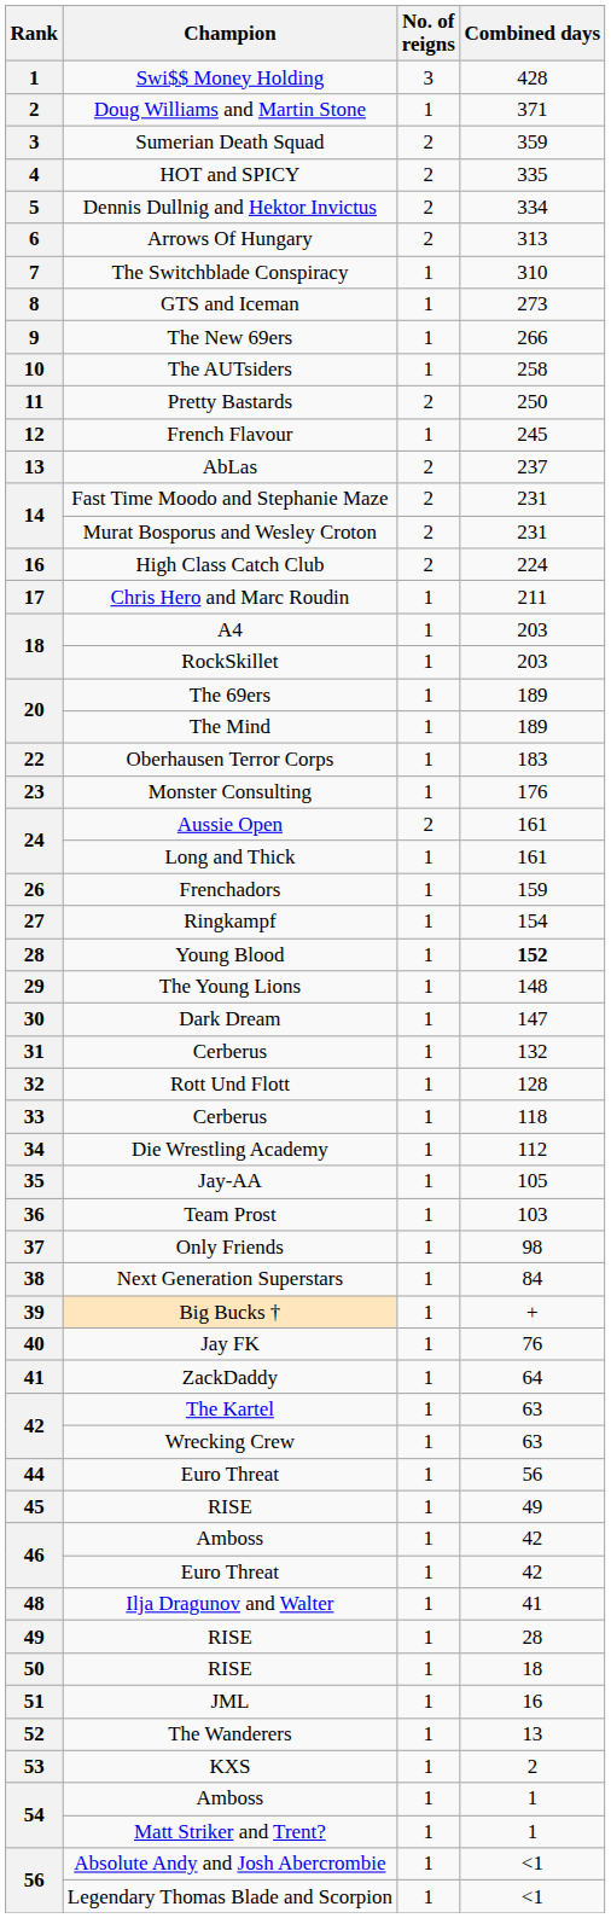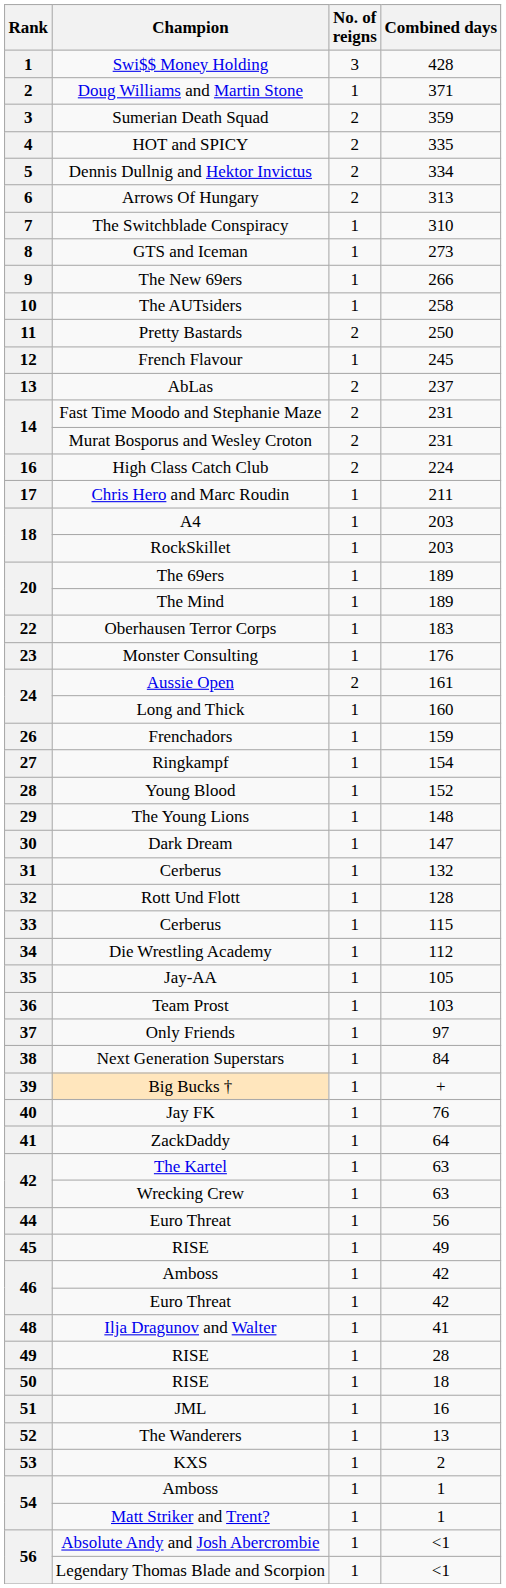 <table class="wikitable sortable" style="text-align: center">
 <tr>
 <th>Rank</th>
 <th>Champion</th>
 <th>No. of<br>reigns</th>
 <th>Combined days</th>
 </tr>
 <tr>
 <th>1</th>
 <td><a href='#'>Swi$$ Money Holding</a><br></td>
 <td>3</td>
 <td>428</td>
 </tr>
 <tr>
 <th>2</th>
 <td><a href='#'>Doug Williams</a> and <a href='#'>Martin Stone</a></td>
 <td>1</td>
 <td>371</td>
 </tr>
 <tr>
 <th>3</th>
 <td>Sumerian Death Squad<br></td>
 <td>2</td>
 <td>359</td>
 </tr>
 <tr>
 <th>4</th>
 <td>HOT and SPICY<br></td>
 <td>2</td>
 <td>335</td>
 </tr>
 <tr>
 <th>5</th>
 <td>Dennis Dullnig and <a href='#'>Hektor Invictus</a></td>
 <td>2</td>
 <td>334</td>
 </tr>
 <tr>
 <th>6</th>
 <td>Arrows Of Hungary<br></td>
 <td>2</td>
 <td>313</td>
 </tr>
 <tr>
 <th>7</th>
 <td>The Switchblade Conspiracy<br></td>
 <td>1</td>
 <td>310</td>
 </tr>
 <tr>
 <th>8</th>
 <td>GTS and Iceman</td>
 <td>1</td>
 <td>273</td>
 </tr>
 <tr>
 <th>9</th>
 <td>The New 69ers<br></td>
 <td>1</td>
 <td>266</td>
 </tr>
 <tr>
 <th>10</th>
 <td>The AUTsiders<br></td>
 <td>1</td>
 <td>258</td>
 </tr>
 <tr>
 <th>11</th>
 <td>Pretty Bastards <br></td>
 <td>2</td>
 <td>250</td>
 </tr>
 <tr>
 <th>12</th>
 <td>French Flavour<br></td>
 <td>1</td>
 <td>245</td>
 </tr>
 <tr>
 <th>13</th>
 <td>AbLas<br></td>
 <td>2</td>
 <td>237</td>
 </tr>
 <tr>
 <th rowspan=2>14</th>
 <td>Fast Time Moodo and Stephanie Maze</td>
 <td>2</td>
 <td>231</td>
 </tr>
 <tr>
 <td>Murat Bosporus and Wesley Croton</td>
 <td>2</td>
 <td>231</td>
 </tr>
 <tr>
 <th>16</th>
 <td>High Class Catch Club<br></td>
 <td>2</td>
 <td>224</td>
 </tr>
 <tr>
 <th>17</th>
 <td><a href='#'>Chris Hero</a> and Marc Roudin</td>
 <td>1</td>
 <td>211</td>
 </tr>
 <tr>
 <th rowspan=2>18</th>
 <td>A4<br></td>
 <td>1</td>
 <td>203</td>
 </tr>
 <tr>
 <td>RockSkillet<br></td>
 <td>1</td>
 <td>203</td>
 </tr>
 <tr>
 <th rowspan=2>20</th>
 <td>The 69ers<br></td>
 <td>1</td>
 <td>189</td>
 </tr>
 <tr>
 <td>The Mind<br></td>
 <td>1</td>
 <td>189</td>
 </tr>
 <tr>
 <th>22</th>
 <td>Oberhausen Terror Corps<br></td>
 <td>1</td>
 <td>183</td>
 </tr>
 <tr>
 <th>23</th>
 <td>Monster Consulting<br></td>
 <td>1</td>
 <td>176</td>
 </tr>
 <tr>
 <th rowspan=2>24</th>
 <td><a href='#'>Aussie Open</a><br></td>
 <td>2</td>
 <td>161</td>
 </tr>
 <tr>
 <td>Long and Thick<br></td>
 <td>1</td>
-<td>161</td>
+<td>160</td>
 </tr>
 <tr>
 <th>26</th>
 <td>Frenchadors<br></td>
 <td>1</td>
 <td>159</td>
 </tr>
 <tr>
 <th>27</th>
 <td>Ringkampf<br></td>
 <td>1</td>
 <td>154</td>
 </tr>
 <tr>
 <th>28</th>
 <td>Young Blood<br></td>
 <td>1</td>
-<td><strong>152</strong></td>
+<td>152</td>
 </tr>
 <tr>
 <th>29</th>
 <td>The Young Lions<br></td>
 <td>1</td>
 <td>148</td>
 </tr>
 <tr>
 <th>30</th>
 <td>Dark Dream<br></td>
 <td>1</td>
 <td>147</td>
 </tr>
 <tr>
 <th>31</th>
 <td>Cerberus<br></td>
 <td>1</td>
 <td>132</td>
 </tr>
 <tr>
 <th>32</th>
 <td>Rott Und Flott<br></td>
 <td>1</td>
 <td>128</td>
 </tr>
 <tr>
 <th>33</th>
 <td>Cerberus<br></td>
 <td>1</td>
-<td>118</td>
+<td>115</td>
 </tr>
 <tr>
 <th>34</th>
 <td>Die Wrestling Academy<br></td>
 <td>1</td>
 <td>112</td>
 </tr>
 <tr>
 <th>35</th>
 <td>Jay-AA<br></td>
 <td>1</td>
 <td>105</td>
 </tr>
 <tr>
 <th>36</th>
 <td>Team Prost<br></td>
 <td>1</td>
 <td>103</td>
 </tr>
 <tr>
 <th>37</th>
 <td>Only Friends<br></td>
 <td>1</td>
-<td>98</td>
+<td>97</td>
 </tr>
 <tr>
 <th>38</th>
 <td>Next Generation Superstars<br></td>
 <td>1</td>
 <td>84</td>
 </tr>
 <tr>
 <th>39</th>
 <td style="background-color:#ffe6bd">Big Bucks †<br></td>
 <td>1</td>
 <td>+</td>
 </tr>
 <tr>
 <th>40</th>
 <td>Jay FK<br></td>
 <td>1</td>
 <td>76</td>
 </tr>
 <tr>
 <th>41</th>
 <td>ZackDaddy<br></td>
 <td>1</td>
 <td>64</td>
 </tr>
 <tr>
 <th rowspan=2>42</th>
 <td><a href='#'>The Kartel</a><br></td>
 <td>1</td>
 <td>63</td>
 </tr>
 <tr>
 <td>Wrecking Crew<br></td>
 <td>1</td>
 <td>63</td>
 </tr>
 <tr>
 <th>44</th>
 <td>Euro Threat<br></td>
 <td>1</td>
 <td>56</td>
 </tr>
 <tr>
 <th>45</th>
 <td>RISE<br></td>
 <td>1</td>
 <td>49</td>
 </tr>
 <tr>
 <th rowspan=2>46</th>
 <td>Amboss<br></td>
 <td>1</td>
 <td>42</td>
 </tr>
 <tr>
 <td>Euro Threat<br></td>
 <td>1</td>
 <td>42</td>
 </tr>
 <tr>
 <th>48</th>
 <td><a href='#'>Ilja Dragunov</a> and <a href='#'>Walter</a></td>
 <td>1</td>
 <td>41</td>
 </tr>
 <tr>
 <th>49</th>
 <td>RISE<br></td>
 <td>1</td>
 <td>28</td>
 </tr>
 <tr>
 <th>50</th>
 <td>RISE<br></td>
 <td>1</td>
 <td>18</td>
 </tr>
 <tr>
 <th>51</th>
 <td>JML<br></td>
 <td>1</td>
 <td>16</td>
 </tr>
 <tr>
 <th>52</th>
 <td>The Wanderers<br></td>
 <td>1</td>
 <td>13</td>
 </tr>
 <tr>
 <th>53</th>
 <td>KXS<br></td>
 <td>1</td>
 <td>2</td>
 </tr>
 <tr>
 <th rowspan=2>54</th>
 <td>Amboss<br></td>
 <td>1</td>
 <td>1</td>
 </tr>
 <tr>
 <td><a href='#'>Matt Striker</a> and <a href='#'>Trent?</a></td>
 <td>1</td>
 <td>1</td>
 </tr>
 <tr>
 <th rowspan=2>56</th>
 <td><a href='#'>Absolute Andy</a> and <a href='#'>Josh Abercrombie</a></td>
 <td>1</td>
 <td><1</td>
 </tr>
 <tr>
 <td>Legendary Thomas Blade and Scorpion</td>
 <td>1</td>
 <td><1</td>
 </tr>
 </table>
